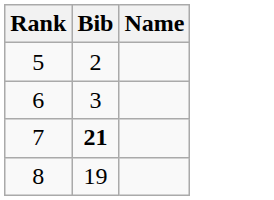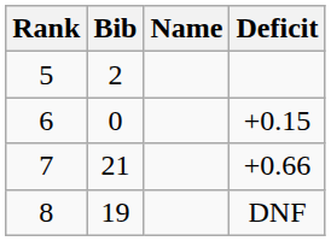 <table class="wikitable" style="text-align:center;">
 <tr>
 <th>Rank</th>
 <th>Bib</th>
 <th>Name</th>
+<th>Deficit</th>
 </tr>
 <tr>
 <td>5</td>
 <td>2</td>
 <td align=left></td>
+<td></td>
 </tr>
 <tr>
 <td>6</td>
-<td>3</td>
+<td>0</td>
 <td align=left></td>
+<td>+0.15</td>
 </tr>
 <tr>
 <td>7</td>
-<td><strong>21</strong></td>
+<td>21</td>
 <td align=left></td>
+<td>+0.66</td>
 </tr>
 <tr>
 <td>8</td>
 <td>19</td>
 <td align=left></td>
+<td>DNF</td>
 </tr>
 </table>
